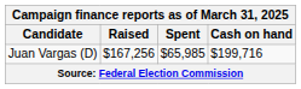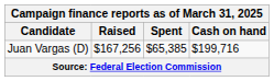 <table class="wikitable sortable">
 <tr>
 <th colspan=4>Campaign finance reports as of March 31, 2025</th>
 </tr>
 <tr style="text-align:center;">
 <th>Candidate</th>
 <th>Raised</th>
 <th>Spent</th>
 <th>Cash on hand</th>
 </tr>
 <tr>
 <td>Juan Vargas (D)</td>
 <td>$167,256</td>
-<td>$65,985</td>
+<td>$65,385</td>
 <td>$199,716</td>
 </tr>
 <tr>
 <th colspan="4"><small>Source: <a href='#'>Federal Election Commission</a></small></th>
 </tr>
 </table>
